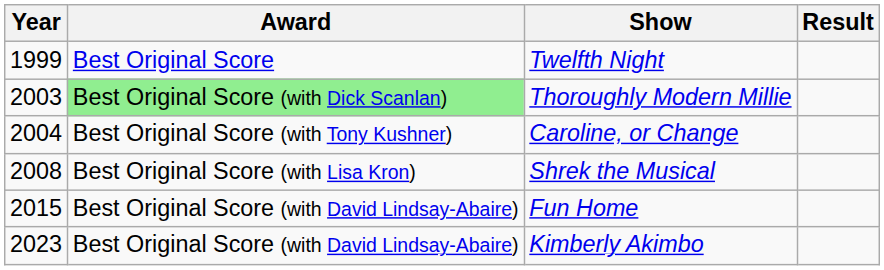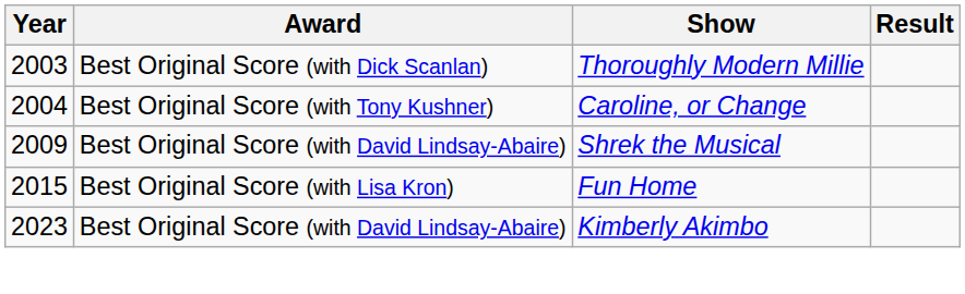 <table class="wikitable">
 <tr>
 <th>Year</th>
 <th>Award</th>
 <th>Show</th>
 <th>Result</th>
 </tr>
 <tr>
-<td>1999</td>
-<td><a href='#'>Best Original Score</a></td>
-<td><em><a href='#'>Twelfth Night</a></em></td>
-<td></td>
-</tr>
-<tr>
 <td>2003</td>
-<td style="background: lightgreen;">Best Original Score <small>(with <a href='#'>Dick Scanlan</a>)</small></td>
+<td>Best Original Score <small>(with <a href='#'>Dick Scanlan</a>)</small></td>
 <td><em><a href='#'>Thoroughly Modern Millie</a></em></td>
 <td></td>
 </tr>
 <tr>
 <td>2004</td>
 <td>Best Original Score <small>(with <a href='#'>Tony Kushner</a>)</small></td>
 <td><em><a href='#'>Caroline, or Change</a></em></td>
 <td></td>
 </tr>
 <tr>
-<td>2008</td>
-<td>Best Original Score <small>(with <a href='#'>Lisa Kron</a>)</small></td>
+<td>2009</td>
+<td>Best Original Score <small>(with <a href='#'>David Lindsay-Abaire</a>)</small></td>
 <td><em><a href='#'>Shrek the Musical</a></em></td>
 <td></td>
 </tr>
 <tr>
 <td>2015</td>
-<td>Best Original Score <small>(with <a href='#'>David Lindsay-Abaire</a>)</small></td>
+<td>Best Original Score <small>(with <a href='#'>Lisa Kron</a>)</small></td>
 <td><em><a href='#'>Fun Home</a></em></td>
 <td></td>
 </tr>
 <tr>
 <td>2023</td>
 <td>Best Original Score <small>(with <a href='#'>David Lindsay-Abaire</a>)</small></td>
 <td><em><a href='#'>Kimberly Akimbo</a></em></td>
 <td></td>
 </tr>
 </table>
